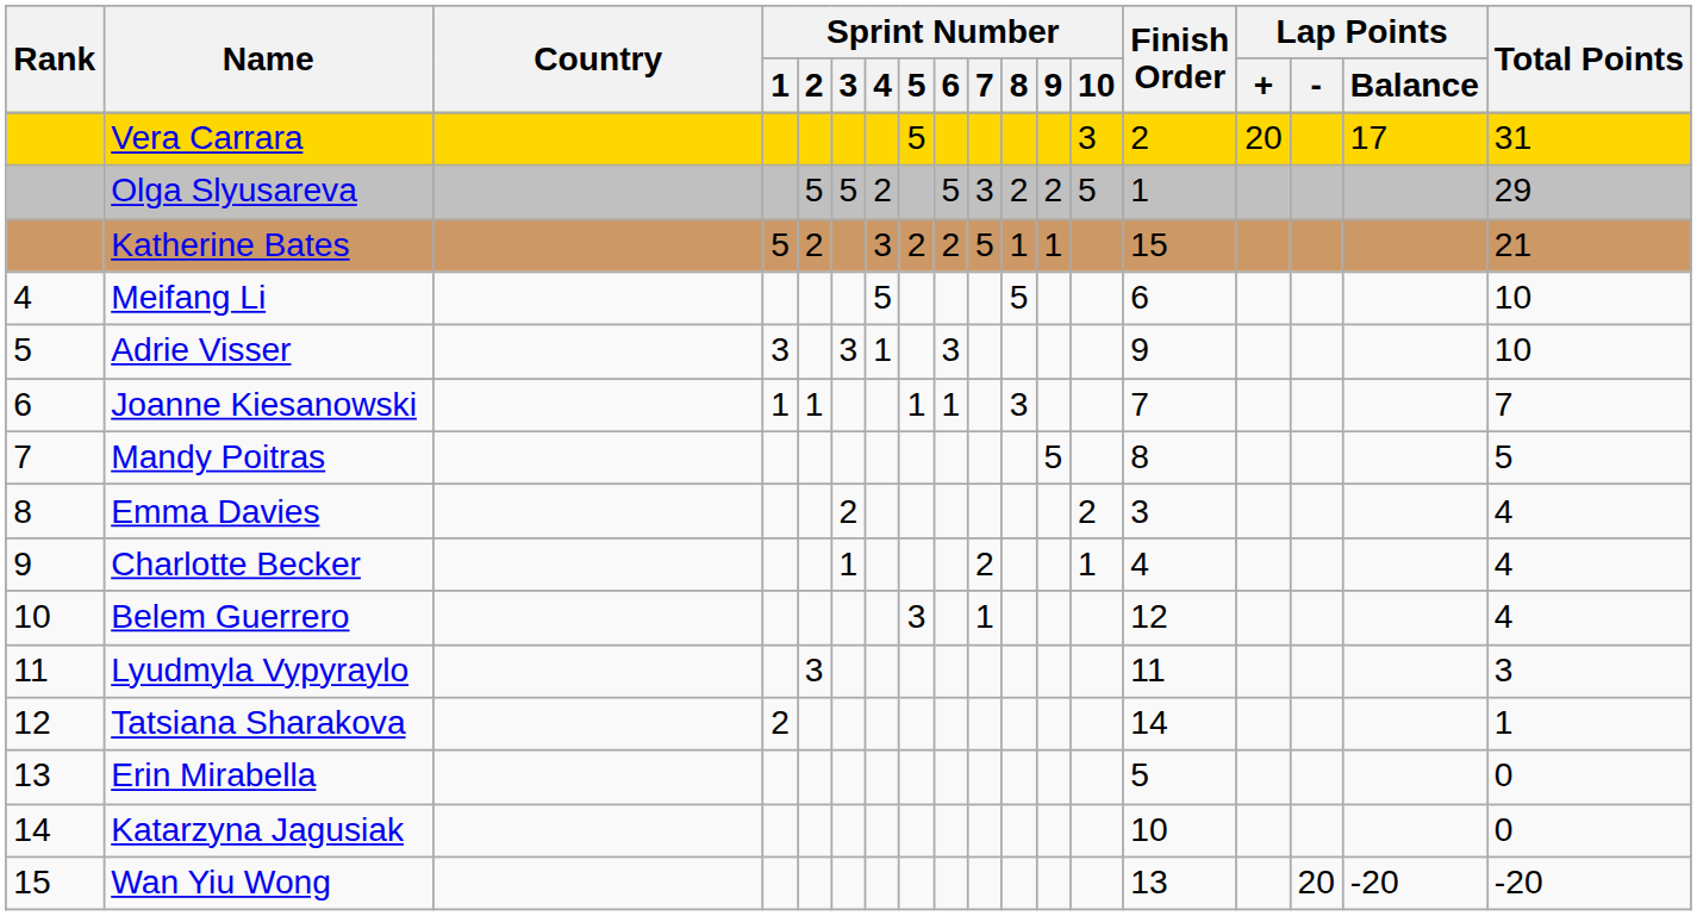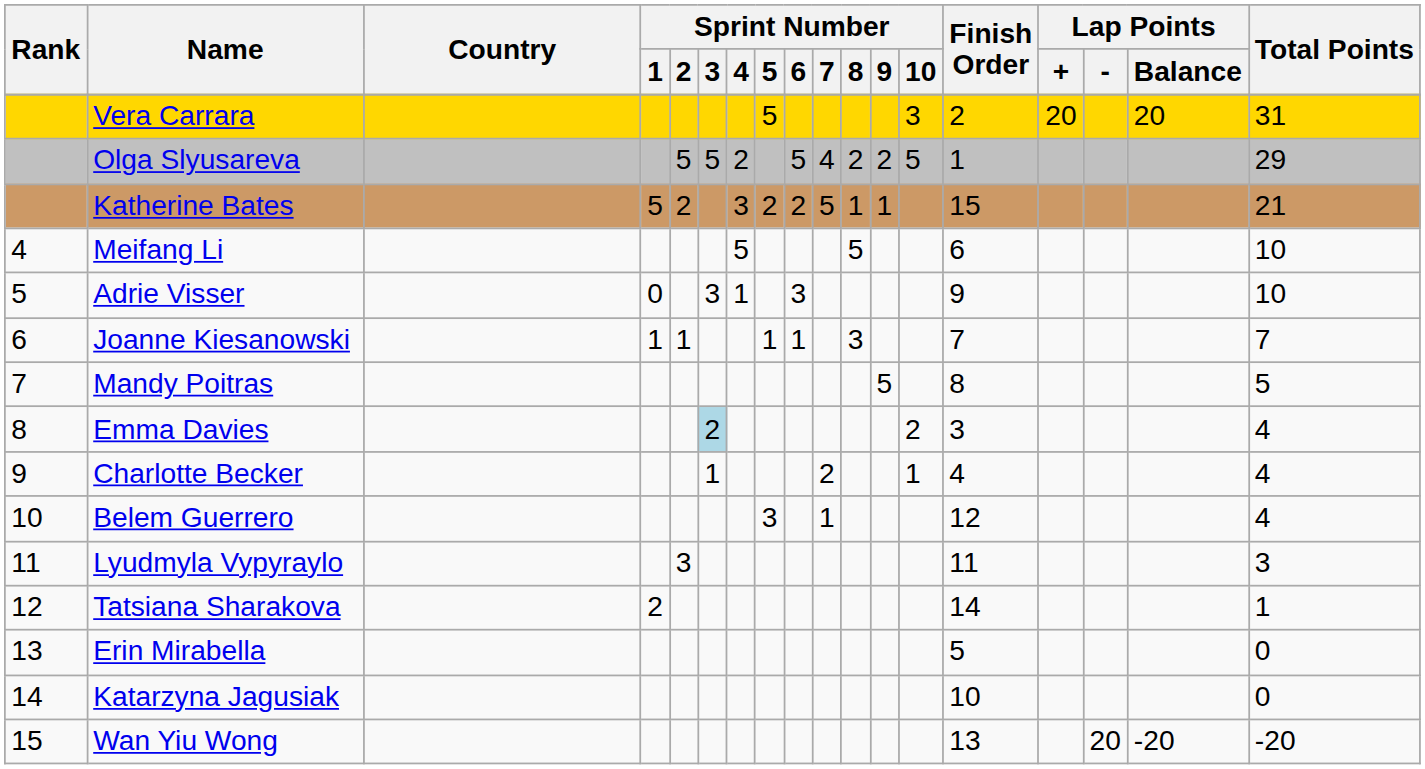 <table class="wikitable">
 <tr>
 <th width=20 rowspan=2>Rank</th>
 <th width=150 rowspan=2>Name</th>
 <th width=150 rowspan=2>Country</th>
 <th colspan=10>Sprint Number</th>
 <th rowspan=2 width=30>Finish Order</th>
 <th colspan=3>Lap Points</th>
 <th rowspan=2>Total Points</th>
 </tr>
 <tr>
 <th>1</th>
 <th>2</th>
 <th>3</th>
 <th>4</th>
 <th>5</th>
 <th>6</th>
 <th>7</th>
 <th>8</th>
 <th>9</th>
 <th>10</th>
 <th>+</th>
 <th>-</th>
 <th>Balance</th>
 </tr>
 <tr>
 </tr>
 <tr bgcolor=gold>
 <td></td>
 <td><a href='#'>Vera Carrara</a></td>
 <td></td>
 <td></td>
 <td></td>
 <td></td>
 <td></td>
 <td>5</td>
 <td></td>
 <td></td>
 <td></td>
 <td></td>
 <td>3</td>
 <td>2</td>
 <td>20</td>
 <td></td>
-<td>17</td>
+<td>20</td>
 <td>31</td>
 </tr>
 <tr bgcolor=silver>
 <td></td>
 <td><a href='#'>Olga Slyusareva</a></td>
 <td></td>
 <td></td>
 <td>5</td>
 <td>5</td>
 <td>2</td>
 <td></td>
 <td>5</td>
-<td>3</td>
+<td>4</td>
 <td>2</td>
 <td>2</td>
 <td>5</td>
 <td>1</td>
 <td></td>
 <td></td>
 <td></td>
 <td>29</td>
 </tr>
 <tr bgcolor=cc9966>
 <td></td>
 <td><a href='#'>Katherine Bates</a></td>
 <td></td>
 <td>5</td>
 <td>2</td>
 <td></td>
 <td>3</td>
 <td>2</td>
 <td>2</td>
 <td>5</td>
 <td>1</td>
 <td>1</td>
 <td></td>
 <td>15</td>
 <td></td>
 <td></td>
 <td></td>
 <td>21</td>
 </tr>
 <tr>
 <td>4</td>
 <td><a href='#'>Meifang Li</a></td>
 <td></td>
 <td></td>
 <td></td>
 <td></td>
 <td>5</td>
 <td></td>
 <td></td>
 <td></td>
 <td>5</td>
 <td></td>
 <td></td>
 <td>6</td>
 <td></td>
 <td></td>
 <td></td>
 <td>10</td>
 </tr>
 <tr>
 <td>5</td>
 <td><a href='#'>Adrie Visser</a></td>
 <td></td>
-<td>3</td>
+<td>0</td>
 <td></td>
 <td>3</td>
 <td>1</td>
 <td></td>
 <td>3</td>
 <td></td>
 <td></td>
 <td></td>
 <td></td>
 <td>9</td>
 <td></td>
 <td></td>
 <td></td>
 <td>10</td>
 </tr>
 <tr>
 <td>6</td>
 <td><a href='#'>Joanne Kiesanowski</a></td>
 <td></td>
 <td>1</td>
 <td>1</td>
 <td></td>
 <td></td>
 <td>1</td>
 <td>1</td>
 <td></td>
 <td>3</td>
 <td></td>
 <td></td>
 <td>7</td>
 <td></td>
 <td></td>
 <td></td>
 <td>7</td>
 </tr>
 <tr>
 <td>7</td>
 <td><a href='#'>Mandy Poitras</a></td>
 <td></td>
 <td></td>
 <td></td>
 <td></td>
 <td></td>
 <td></td>
 <td></td>
 <td></td>
 <td></td>
 <td>5</td>
 <td></td>
 <td>8</td>
 <td></td>
 <td></td>
 <td></td>
 <td>5</td>
 </tr>
 <tr>
 <td>8</td>
 <td><a href='#'>Emma Davies</a></td>
 <td></td>
 <td></td>
 <td></td>
-<td>2</td>
+<td style="background: lightblue;">2</td>
 <td></td>
 <td></td>
 <td></td>
 <td></td>
 <td></td>
 <td></td>
 <td>2</td>
 <td>3</td>
 <td></td>
 <td></td>
 <td></td>
 <td>4</td>
 </tr>
 <tr>
 <td>9</td>
 <td><a href='#'>Charlotte Becker</a></td>
 <td></td>
 <td></td>
 <td></td>
 <td>1</td>
 <td></td>
 <td></td>
 <td></td>
 <td>2</td>
 <td></td>
 <td></td>
 <td>1</td>
 <td>4</td>
 <td></td>
 <td></td>
 <td></td>
 <td>4</td>
 </tr>
 <tr>
 <td>10</td>
 <td><a href='#'>Belem Guerrero</a></td>
 <td></td>
 <td></td>
 <td></td>
 <td></td>
 <td></td>
 <td>3</td>
 <td></td>
 <td>1</td>
 <td></td>
 <td></td>
 <td></td>
 <td>12</td>
 <td></td>
 <td></td>
 <td></td>
 <td>4</td>
 </tr>
 <tr>
 <td>11</td>
 <td><a href='#'>Lyudmyla Vypyraylo</a></td>
 <td></td>
 <td></td>
 <td>3</td>
 <td></td>
 <td></td>
 <td></td>
 <td></td>
 <td></td>
 <td></td>
 <td></td>
 <td></td>
 <td>11</td>
 <td></td>
 <td></td>
 <td></td>
 <td>3</td>
 </tr>
 <tr>
 <td>12</td>
 <td><a href='#'>Tatsiana Sharakova</a></td>
 <td></td>
 <td>2</td>
 <td></td>
 <td></td>
 <td></td>
 <td></td>
 <td></td>
 <td></td>
 <td></td>
 <td></td>
 <td></td>
 <td>14</td>
 <td></td>
 <td></td>
 <td></td>
 <td>1</td>
 </tr>
 <tr>
 <td>13</td>
 <td><a href='#'>Erin Mirabella</a></td>
 <td></td>
 <td></td>
 <td></td>
 <td></td>
 <td></td>
 <td></td>
 <td></td>
 <td></td>
 <td></td>
 <td></td>
 <td></td>
 <td>5</td>
 <td></td>
 <td></td>
 <td></td>
 <td>0</td>
 </tr>
 <tr>
 <td>14</td>
 <td><a href='#'>Katarzyna Jagusiak</a></td>
 <td></td>
 <td></td>
 <td></td>
 <td></td>
 <td></td>
 <td></td>
 <td></td>
 <td></td>
 <td></td>
 <td></td>
 <td></td>
 <td>10</td>
 <td></td>
 <td></td>
 <td></td>
 <td>0</td>
 </tr>
 <tr>
 <td>15</td>
 <td><a href='#'>Wan Yiu Wong</a></td>
 <td></td>
 <td></td>
 <td></td>
 <td></td>
 <td></td>
 <td></td>
 <td></td>
 <td></td>
 <td></td>
 <td></td>
 <td></td>
 <td>13</td>
 <td></td>
 <td>20</td>
 <td>-20</td>
 <td>-20</td>
 </tr>
 </table>
